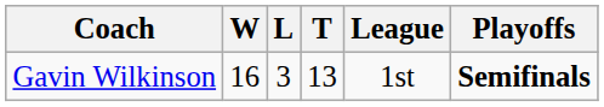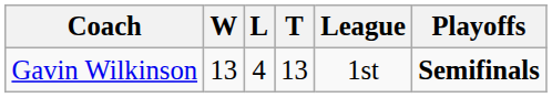 <table class=wikitable>
 <tr>
 <th>Coach</th>
 <th>W</th>
 <th>L</th>
 <th>T</th>
 <th>League</th>
 <th>Playoffs</th>
 </tr>
 <tr>
 <td> <a href='#'>Gavin Wilkinson</a></td>
-<td align=center>16</td>
-<td align=center>3</td>
+<td align=center>13</td>
+<td align=center>4</td>
 <td align=center>13</td>
 <td align=center>1st</td>
 <td align=center><strong>Semifinals</strong></td>
 </tr>
 </table>
